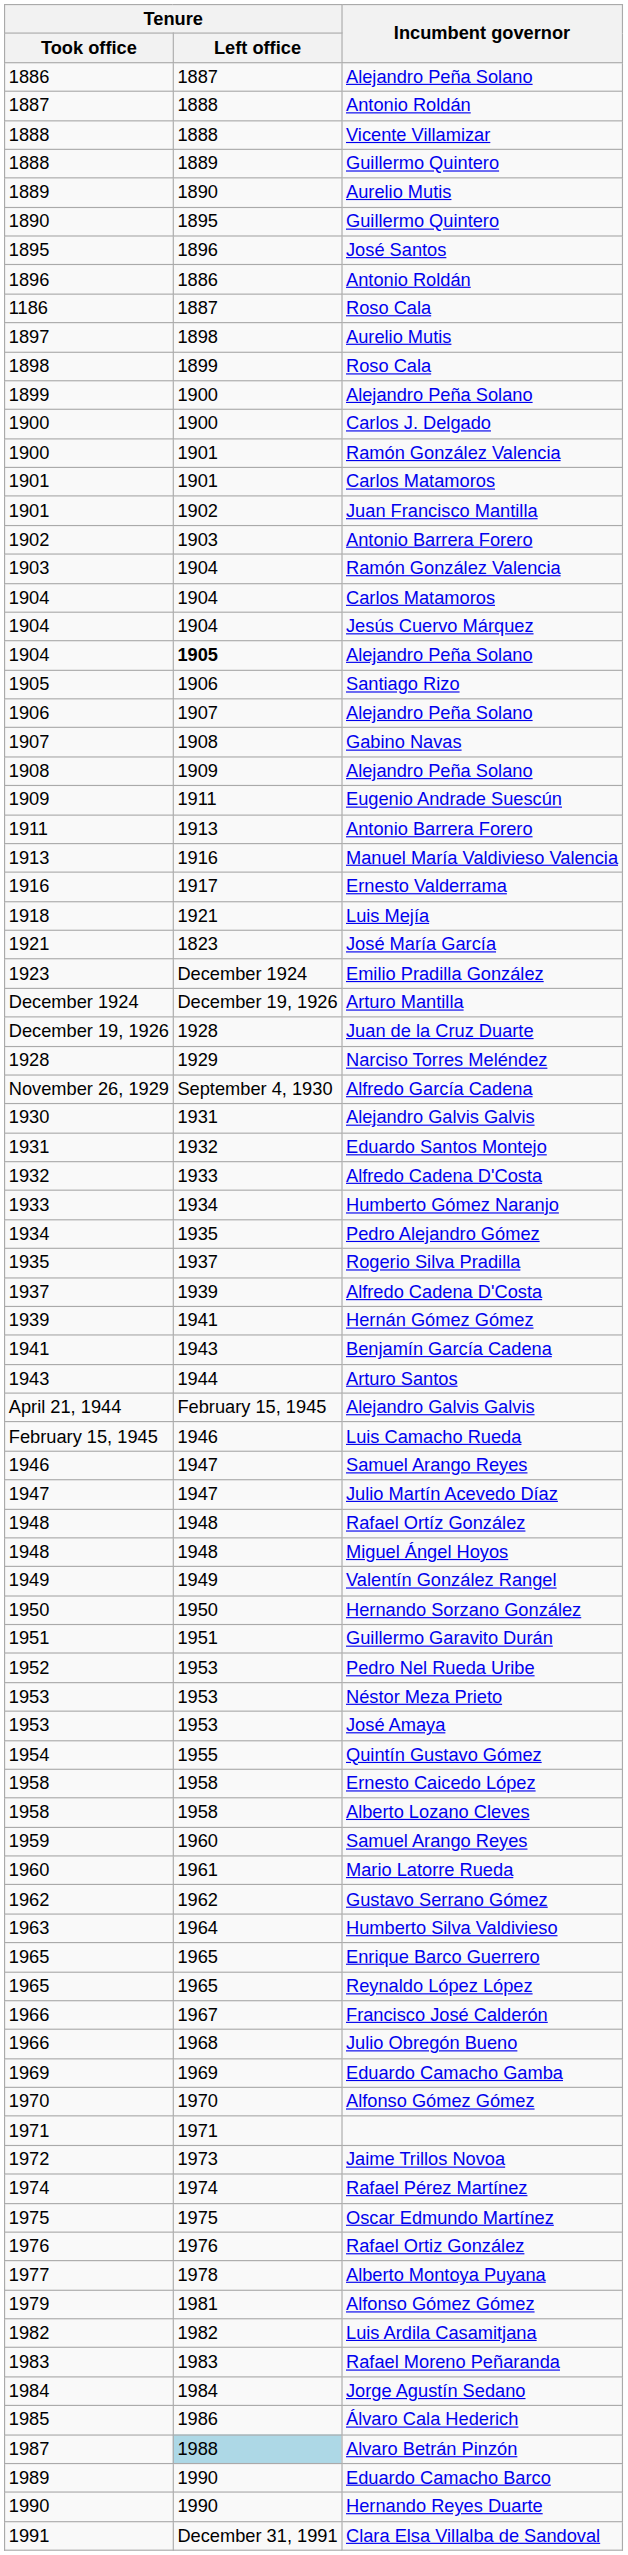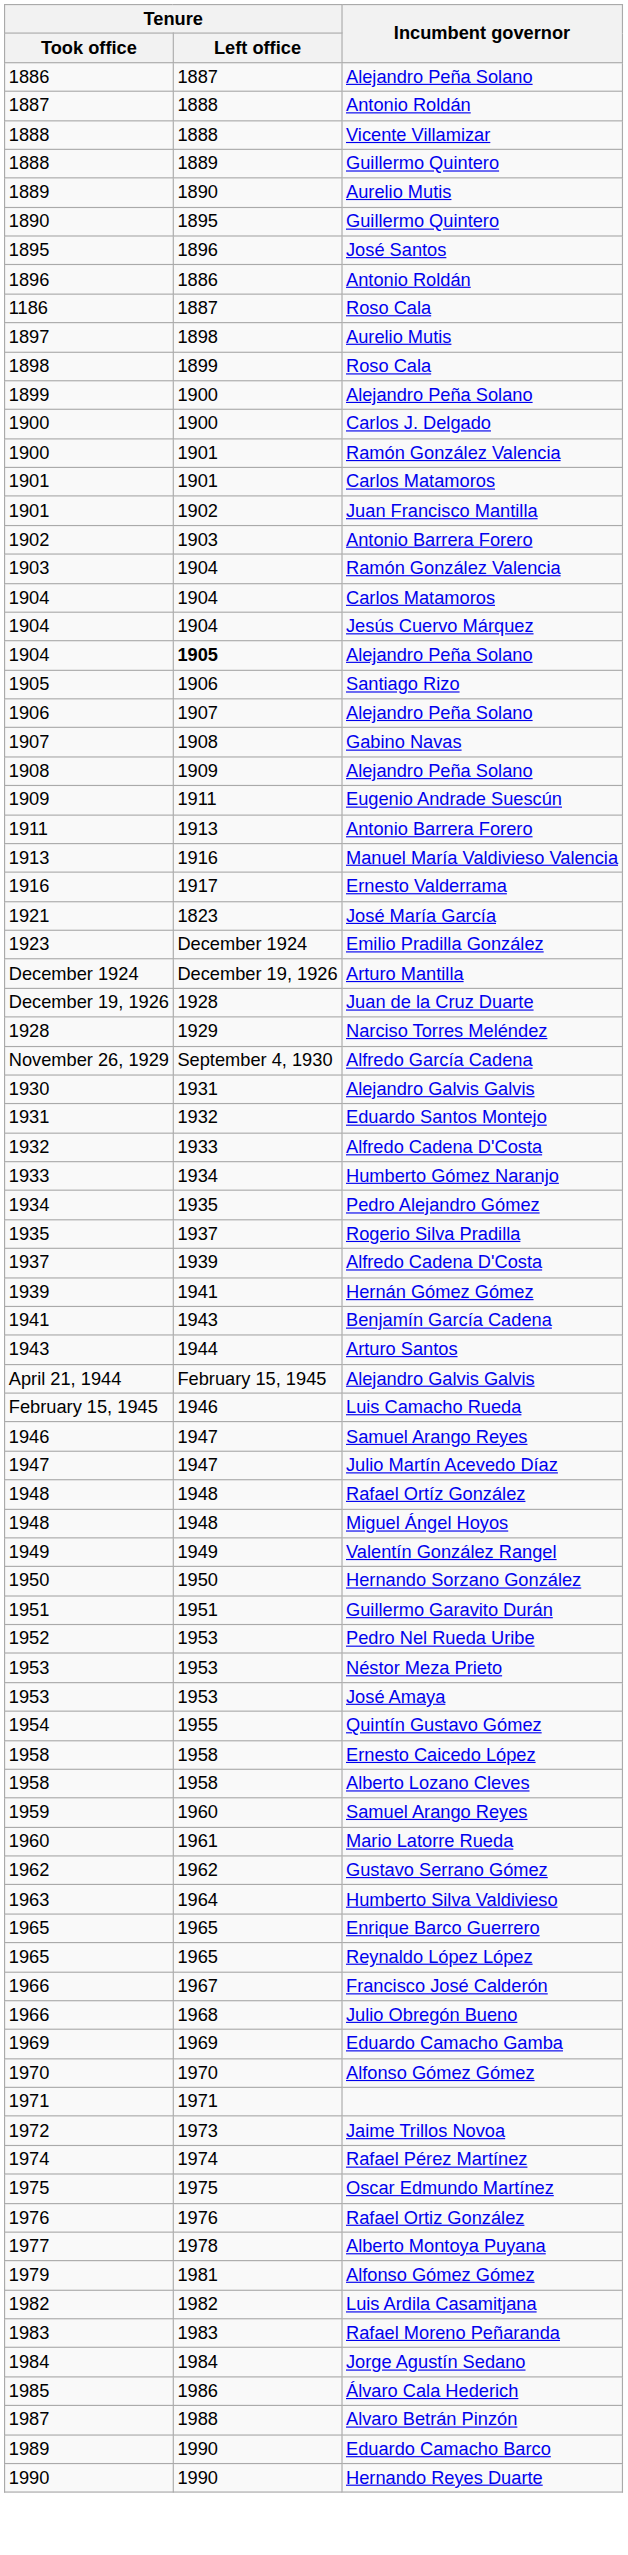 <table class="wikitable">
 <tr>
 <th colspan=2>Tenure</th>
 <th rowspan=2>Incumbent governor</th>
 </tr>
 <tr>
 <th>Took office</th>
 <th>Left office</th>
 </tr>
 <tr>
 <td>1886</td>
 <td>1887</td>
 <td><a href='#'>Alejandro Peña Solano</a></td>
 </tr>
 <tr>
 <td>1887</td>
 <td>1888</td>
 <td><a href='#'>Antonio Roldán</a></td>
 </tr>
 <tr>
 <td>1888</td>
 <td>1888</td>
 <td><a href='#'>Vicente Villamizar</a></td>
 </tr>
 <tr>
 <td>1888</td>
 <td>1889</td>
 <td><a href='#'>Guillermo Quintero</a></td>
 </tr>
 <tr>
 <td>1889</td>
 <td>1890</td>
 <td><a href='#'>Aurelio Mutis</a></td>
 </tr>
 <tr>
 <td>1890</td>
 <td>1895</td>
 <td><a href='#'>Guillermo Quintero</a></td>
 </tr>
 <tr>
 <td>1895</td>
 <td>1896</td>
 <td><a href='#'>José Santos</a></td>
 </tr>
 <tr>
 <td>1896</td>
 <td>1886</td>
 <td><a href='#'>Antonio Roldán</a></td>
 </tr>
 <tr>
 <td>1186</td>
 <td>1887</td>
 <td><a href='#'>Roso Cala</a></td>
 </tr>
 <tr>
 <td>1897</td>
 <td>1898</td>
 <td><a href='#'>Aurelio Mutis</a></td>
 </tr>
 <tr>
 <td>1898</td>
 <td>1899</td>
 <td><a href='#'>Roso Cala</a></td>
 </tr>
 <tr>
 <td>1899</td>
 <td>1900</td>
 <td><a href='#'>Alejandro Peña Solano</a></td>
 </tr>
 <tr>
 <td>1900</td>
 <td>1900</td>
 <td><a href='#'>Carlos J. Delgado</a></td>
 </tr>
 <tr>
 <td>1900</td>
 <td>1901</td>
 <td><a href='#'>Ramón González Valencia</a></td>
 </tr>
 <tr>
 <td>1901</td>
 <td>1901</td>
 <td><a href='#'>Carlos Matamoros</a></td>
 </tr>
 <tr>
 <td>1901</td>
 <td>1902</td>
 <td><a href='#'>Juan Francisco Mantilla</a></td>
 </tr>
 <tr>
 <td>1902</td>
 <td>1903</td>
 <td><a href='#'>Antonio Barrera Forero</a></td>
 </tr>
 <tr>
 <td>1903</td>
 <td>1904</td>
 <td><a href='#'>Ramón González Valencia</a></td>
 </tr>
 <tr>
 <td>1904</td>
 <td>1904</td>
 <td><a href='#'>Carlos Matamoros</a></td>
 </tr>
 <tr>
 <td>1904</td>
 <td>1904</td>
 <td><a href='#'>Jesús Cuervo Márquez</a></td>
 </tr>
 <tr>
 <td>1904</td>
 <td><strong>1905</strong></td>
 <td><a href='#'>Alejandro Peña Solano</a></td>
 </tr>
 <tr>
 <td>1905</td>
 <td>1906</td>
 <td><a href='#'>Santiago Rizo</a></td>
 </tr>
 <tr>
 <td>1906</td>
 <td>1907</td>
 <td><a href='#'>Alejandro Peña Solano</a></td>
 </tr>
 <tr>
 <td>1907</td>
 <td>1908</td>
 <td><a href='#'>Gabino Navas</a></td>
 </tr>
 <tr>
 <td>1908</td>
 <td>1909</td>
 <td><a href='#'>Alejandro Peña Solano</a></td>
 </tr>
 <tr>
 <td>1909</td>
 <td>1911</td>
 <td><a href='#'>Eugenio Andrade Suescún</a></td>
 </tr>
 <tr>
 <td>1911</td>
 <td>1913</td>
 <td><a href='#'>Antonio Barrera Forero</a></td>
 </tr>
 <tr>
 <td>1913</td>
 <td>1916</td>
 <td><a href='#'>Manuel María Valdivieso Valencia</a></td>
 </tr>
 <tr>
 <td>1916</td>
 <td>1917</td>
 <td><a href='#'>Ernesto Valderrama</a></td>
-</tr>
-<tr>
-<td>1918</td>
-<td>1921</td>
-<td><a href='#'>Luis Mejía</a></td>
 </tr>
 <tr>
 <td>1921</td>
 <td>1823</td>
 <td><a href='#'>José María García</a></td>
 </tr>
 <tr>
 <td>1923</td>
 <td>December 1924</td>
 <td><a href='#'>Emilio Pradilla González</a></td>
 </tr>
 <tr>
 <td>December 1924</td>
 <td>December 19, 1926</td>
 <td><a href='#'>Arturo Mantilla</a></td>
 </tr>
 <tr>
 <td>December 19, 1926</td>
 <td>1928</td>
 <td><a href='#'>Juan de la Cruz Duarte</a></td>
 </tr>
 <tr>
 <td>1928</td>
 <td>1929</td>
 <td><a href='#'>Narciso Torres Meléndez</a></td>
 </tr>
 <tr>
 <td>November 26, 1929</td>
 <td>September 4, 1930</td>
 <td><a href='#'>Alfredo García Cadena</a></td>
 </tr>
 <tr>
 <td>1930</td>
 <td>1931</td>
 <td><a href='#'>Alejandro Galvis Galvis</a></td>
 </tr>
 <tr>
 <td>1931</td>
 <td>1932</td>
 <td><a href='#'>Eduardo Santos Montejo</a></td>
 </tr>
 <tr>
 <td>1932</td>
 <td>1933</td>
 <td><a href='#'>Alfredo Cadena D'Costa</a></td>
 </tr>
 <tr>
 <td>1933</td>
 <td>1934</td>
 <td><a href='#'>Humberto Gómez Naranjo</a></td>
 </tr>
 <tr>
 <td>1934</td>
 <td>1935</td>
 <td><a href='#'>Pedro Alejandro Gómez</a></td>
 </tr>
 <tr>
 <td>1935</td>
 <td>1937</td>
 <td><a href='#'>Rogerio Silva Pradilla</a></td>
 </tr>
 <tr>
 <td>1937</td>
 <td>1939</td>
 <td><a href='#'>Alfredo Cadena D'Costa</a></td>
 </tr>
 <tr>
 <td>1939</td>
 <td>1941</td>
 <td><a href='#'>Hernán Gómez Gómez</a></td>
 </tr>
 <tr>
 <td>1941</td>
 <td>1943</td>
 <td><a href='#'>Benjamín García Cadena</a></td>
 </tr>
 <tr>
 <td>1943</td>
 <td>1944</td>
 <td><a href='#'>Arturo Santos</a></td>
 </tr>
 <tr>
 <td>April 21, 1944</td>
 <td>February 15, 1945</td>
 <td><a href='#'>Alejandro Galvis Galvis</a></td>
 </tr>
 <tr>
 <td>February 15, 1945</td>
 <td>1946</td>
 <td><a href='#'>Luis Camacho Rueda</a></td>
 </tr>
 <tr>
 <td>1946</td>
 <td>1947</td>
 <td><a href='#'>Samuel Arango Reyes</a></td>
 </tr>
 <tr>
 <td>1947</td>
 <td>1947</td>
 <td><a href='#'>Julio Martín Acevedo Díaz</a></td>
 </tr>
 <tr>
 <td>1948</td>
 <td>1948</td>
 <td><a href='#'>Rafael Ortíz González</a></td>
 </tr>
 <tr>
 <td>1948</td>
 <td>1948</td>
 <td><a href='#'>Miguel Ángel Hoyos</a></td>
 </tr>
 <tr>
 <td>1949</td>
 <td>1949</td>
 <td><a href='#'>Valentín González Rangel</a></td>
 </tr>
 <tr>
 <td>1950</td>
 <td>1950</td>
 <td><a href='#'>Hernando Sorzano González</a></td>
 </tr>
 <tr>
 <td>1951</td>
 <td>1951</td>
 <td><a href='#'>Guillermo Garavito Durán</a></td>
 </tr>
 <tr>
 <td>1952</td>
 <td>1953</td>
 <td><a href='#'>Pedro Nel Rueda Uribe</a></td>
 </tr>
 <tr>
 <td>1953</td>
 <td>1953</td>
 <td><a href='#'>Néstor Meza Prieto</a></td>
 </tr>
 <tr>
 <td>1953</td>
 <td>1953</td>
 <td><a href='#'>José Amaya</a></td>
 </tr>
 <tr>
 <td>1954</td>
 <td>1955</td>
 <td><a href='#'>Quintín Gustavo Gómez</a></td>
 </tr>
 <tr>
 <td>1958</td>
 <td>1958</td>
 <td><a href='#'>Ernesto Caicedo López</a></td>
 </tr>
 <tr>
 <td>1958</td>
 <td>1958</td>
 <td><a href='#'>Alberto Lozano Cleves</a></td>
 </tr>
 <tr>
 <td>1959</td>
 <td>1960</td>
 <td><a href='#'>Samuel Arango Reyes</a></td>
 </tr>
 <tr>
 <td>1960</td>
 <td>1961</td>
 <td><a href='#'>Mario Latorre Rueda</a></td>
 </tr>
 <tr>
 <td>1962</td>
 <td>1962</td>
 <td><a href='#'>Gustavo Serrano Gómez</a></td>
 </tr>
 <tr>
 <td>1963</td>
 <td>1964</td>
 <td><a href='#'>Humberto Silva Valdivieso</a></td>
 </tr>
 <tr>
 <td>1965</td>
 <td>1965</td>
 <td><a href='#'>Enrique Barco Guerrero</a></td>
 </tr>
 <tr>
 <td>1965</td>
 <td>1965</td>
 <td><a href='#'>Reynaldo López López</a></td>
 </tr>
 <tr>
 <td>1966</td>
 <td>1967</td>
 <td><a href='#'>Francisco José Calderón</a></td>
 </tr>
 <tr>
 <td>1966</td>
 <td>1968</td>
 <td><a href='#'>Julio Obregón Bueno</a></td>
 </tr>
 <tr>
 <td>1969</td>
 <td>1969</td>
 <td><a href='#'>Eduardo Camacho Gamba</a></td>
 </tr>
 <tr>
 <td>1970</td>
 <td>1970</td>
 <td><a href='#'>Alfonso Gómez Gómez</a></td>
 </tr>
 <tr>
 <td>1971</td>
 <td>1971</td>
 <td></td>
 </tr>
 <tr>
 <td>1972</td>
 <td>1973</td>
 <td><a href='#'>Jaime Trillos Novoa</a></td>
 </tr>
 <tr>
 <td>1974</td>
 <td>1974</td>
 <td><a href='#'>Rafael Pérez Martínez</a></td>
 </tr>
 <tr>
 <td>1975</td>
 <td>1975</td>
 <td><a href='#'>Oscar Edmundo Martínez</a></td>
 </tr>
 <tr>
 <td>1976</td>
 <td>1976</td>
 <td><a href='#'>Rafael Ortiz González</a></td>
 </tr>
 <tr>
 <td>1977</td>
 <td>1978</td>
 <td><a href='#'>Alberto Montoya Puyana</a></td>
 </tr>
 <tr>
 <td>1979</td>
 <td>1981</td>
 <td><a href='#'>Alfonso Gómez Gómez</a></td>
 </tr>
 <tr>
 <td>1982</td>
 <td>1982</td>
 <td><a href='#'>Luis Ardila Casamitjana</a></td>
 </tr>
 <tr>
 <td>1983</td>
 <td>1983</td>
 <td><a href='#'>Rafael Moreno Peñaranda</a></td>
 </tr>
 <tr>
 <td>1984</td>
 <td>1984</td>
 <td><a href='#'>Jorge Agustín Sedano</a></td>
 </tr>
 <tr>
 <td>1985</td>
 <td>1986</td>
 <td><a href='#'>Álvaro Cala Hederich</a></td>
 </tr>
 <tr>
 <td>1987</td>
-<td style="background: lightblue;">1988</td>
+<td>1988</td>
 <td><a href='#'>Alvaro Betrán Pinzón</a></td>
 </tr>
 <tr>
 <td>1989</td>
 <td>1990</td>
 <td><a href='#'>Eduardo Camacho Barco</a></td>
 </tr>
 <tr>
 <td>1990</td>
 <td>1990</td>
 <td><a href='#'>Hernando Reyes Duarte</a></td>
 </tr>
-<tr>
-<td>1991</td>
-<td>December 31, 1991</td>
-<td><a href='#'>Clara Elsa Villalba de Sandoval</a></td>
-</tr>
 </table>
